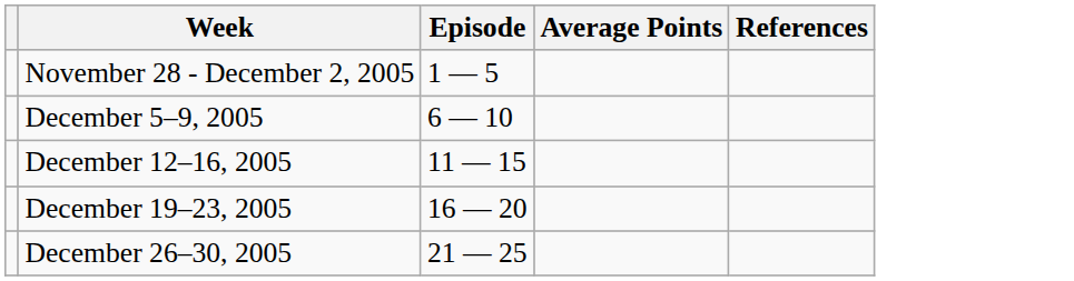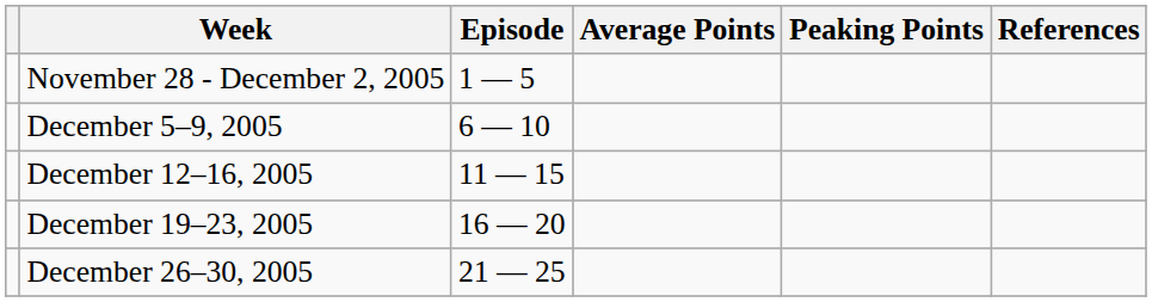 <table class="wikitable">
 <tr>
 <th></th>
 <th>Week</th>
 <th>Episode</th>
 <th>Average Points</th>
+<th>Peaking Points</th>
 <th>References</th>
 </tr>
 <tr>
 <td></td>
 <td>November 28 - December 2, 2005</td>
 <td>1 — 5</td>
+<td></td>
 <td></td>
 <td></td>
 </tr>
 <tr>
 <td></td>
 <td>December 5–9, 2005</td>
 <td>6 — 10</td>
 <td></td>
 <td></td>
+<td></td>
 </tr>
 <tr>
 <td></td>
 <td>December 12–16, 2005</td>
 <td>11 — 15</td>
+<td></td>
 <td></td>
 <td></td>
 </tr>
 <tr>
 <td></td>
 <td>December 19–23, 2005</td>
 <td>16 — 20</td>
 <td></td>
 <td></td>
+<td></td>
 </tr>
 <tr>
 <td></td>
 <td>December 26–30, 2005</td>
 <td>21 — 25</td>
 <td></td>
 <td></td>
+<td></td>
 </tr>
 </table>
